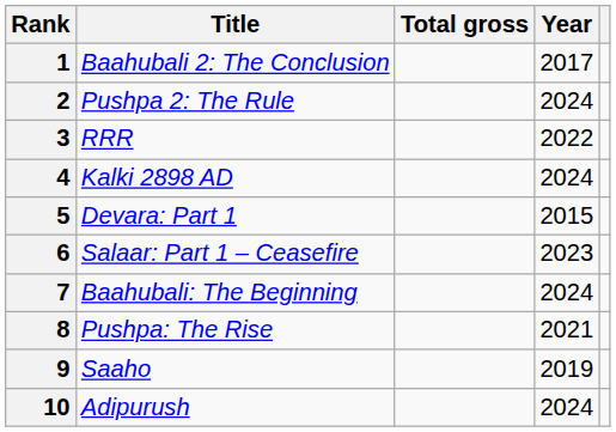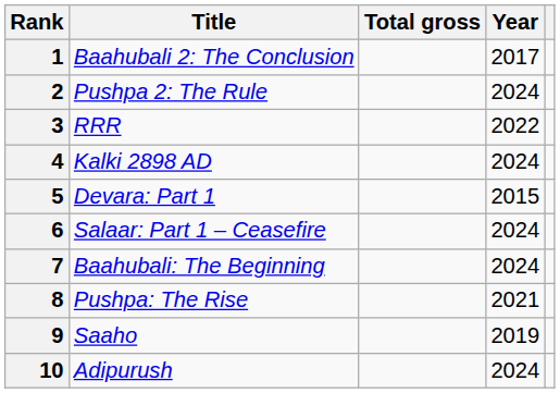 <table class="wikitable sortable plainrowheaders">
 <tr>
 <th scope="col">Rank</th>
 <th scope="col">Title</th>
 <th scope="col">Total gross</th>
 <th scope="col">Year</th>
 <th scope="col" class="unsortable"></th>
 </tr>
 <tr>
 <th scope="row" style=text-align:right>1</th>
 <td><em><a href='#'>Baahubali 2: The Conclusion</a></em></td>
 <td align="right"></td>
 <td align="center">2017</td>
 <td align="center"></td>
 </tr>
 <tr>
 <th scope="row" style="text-align:right">2</th>
 <td><em><a href='#'>Pushpa 2: The Rule</a></em></td>
 <td align="right"></td>
 <td align="center">2024</td>
 <td align="center"></td>
 </tr>
 <tr>
 <th scope="row" style=text-align:right>3</th>
 <td><em><a href='#'>RRR</a></em></td>
 <td align="right"></td>
 <td align="center">2022</td>
 <td align="center"></td>
 </tr>
 <tr>
 <th scope="row" style="text-align:right">4</th>
 <td><em><a href='#'>Kalki 2898 AD</a></em></td>
 <td align="right"></td>
 <td align="center">2024</td>
 <td align="center"></td>
 </tr>
 <tr>
 <th scope="row" style=text-align:right>5</th>
 <td><em><a href='#'>Devara: Part 1</a></em></td>
 <td align="right"></td>
 <td align="center">2015</td>
 <td align="center"></td>
 </tr>
 <tr>
 <th scope="row" style=text-align:right>6</th>
 <td><em><a href='#'>Salaar: Part 1 – Ceasefire</a></em></td>
 <td align="right"></td>
-<td align="center">2023</td>
+<td align="center">2024</td>
 <td align="center"></td>
 </tr>
 <tr>
 <th scope="row" style="text-align:right">7</th>
 <td><em><a href='#'>Baahubali: The Beginning</a></em></td>
 <td align="right"></td>
 <td align="center">2024</td>
 <td align="center"></td>
 </tr>
 <tr>
 <th scope="row" style="text-align:right">8</th>
 <td><em><a href='#'>Pushpa: The Rise</a></em></td>
 <td align="right"></td>
 <td align="center">2021</td>
 <td align="center"></td>
 </tr>
 <tr>
 <th scope="row" style="text-align:right">9</th>
 <td><em><a href='#'>Saaho</a></em></td>
 <td align="right"></td>
 <td align="center">2019</td>
 <td align="center"></td>
 </tr>
 <tr>
 <th scope="row" style=text-align:right>10</th>
 <td><em><a href='#'>Adipurush</a></em></td>
 <td align="right"></td>
 <td align="center">2024</td>
 <td align="center"></td>
 </tr>
 </table>
